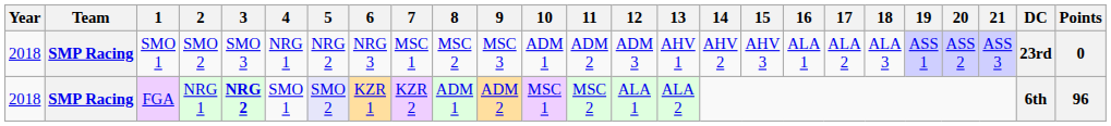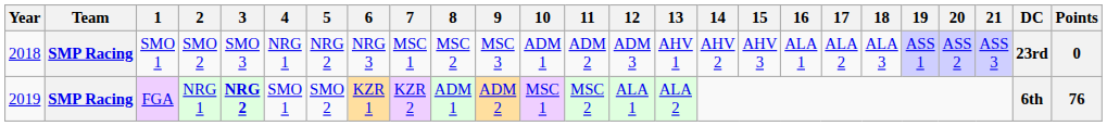 <table class="wikitable" style="text-align:center; font-size:85%">
 <tr>
 <th>Year</th>
 <th>Team</th>
 <th>1</th>
 <th>2</th>
 <th>3</th>
 <th>4</th>
 <th>5</th>
 <th>6</th>
 <th>7</th>
 <th>8</th>
 <th>9</th>
 <th>10</th>
 <th>11</th>
 <th>12</th>
 <th>13</th>
 <th>14</th>
 <th>15</th>
 <th>16</th>
 <th>17</th>
 <th>18</th>
 <th>19</th>
 <th>20</th>
 <th>21</th>
 <th>DC</th>
 <th>Points</th>
 </tr>
 <tr>
 <td><a href='#'>2018</a></td>
 <th nowrap><a href='#'>SMP Racing</a></th>
 <td><a href='#'>SMO<br>1</a></td>
 <td><a href='#'>SMO<br>2</a></td>
 <td><a href='#'>SMO<br>3</a></td>
 <td><a href='#'>NRG<br>1</a></td>
 <td><a href='#'>NRG<br>2</a></td>
 <td><a href='#'>NRG<br>3</a></td>
 <td><a href='#'>MSC<br>1</a></td>
 <td><a href='#'>MSC<br>2</a></td>
 <td><a href='#'>MSC<br>3</a></td>
 <td><a href='#'>ADM<br>1</a></td>
 <td><a href='#'>ADM<br>2</a></td>
 <td><a href='#'>ADM<br>3</a></td>
 <td><a href='#'>AHV<br>1</a></td>
 <td><a href='#'>AHV<br>2</a></td>
 <td><a href='#'>AHV<br>3</a></td>
 <td><a href='#'>ALA<br>1</a></td>
 <td><a href='#'>ALA<br>2</a></td>
 <td><a href='#'>ALA<br>3</a></td>
 <td style="background:#CFCFFF;"><a href='#'>ASS<br>1</a><br></td>
 <td style="background:#CFCFFF;"><a href='#'>ASS<br>2</a><br></td>
 <td style="background:#CFCFFF;"><a href='#'>ASS<br>3</a><br></td>
 <th>23rd</th>
 <th>0</th>
 </tr>
 <tr>
-<td><a href='#'>2018</a></td>
+<td><a href='#'>2019</a></td>
 <th nowrap><a href='#'>SMP Racing</a></th>
 <td style="background:#EFCFFF;"><a href='#'>FGA</a><br></td>
 <td style="background:#dfffdf;"><a href='#'>NRG<br>1</a><br></td>
 <td style="background:#dfffdf;"><strong><a href='#'>NRG<br>2</a><br></strong></td>
 <td><a href='#'>SMO<br>1</a></td>
-<td style="background: lavender;"><a href='#'>SMO<br>2</a></td>
+<td><a href='#'>SMO<br>2</a></td>
 <td style="background:#ffdf9f;"><a href='#'>KZR<br>1</a><br></td>
 <td style="background:#EFCFFF;"><a href='#'>KZR<br>2</a><br></td>
 <td style="background:#dfffdf;"><a href='#'>ADM<br>1</a><br></td>
 <td style="background:#ffdf9f;"><a href='#'>ADM<br>2</a><br></td>
 <td style="background:#EFCFFF;"><a href='#'>MSC<br>1</a><br></td>
 <td style="background:#dfffdf;"><a href='#'>MSC<br>2</a><br></td>
 <td style="background:#dfffdf;"><a href='#'>ALA<br>1</a><br></td>
 <td style="background:#dfffdf;"><a href='#'>ALA<br>2</a><br></td>
 <td colspan=8></td>
 <th>6th</th>
-<th>96</th>
+<th>76</th>
 </tr>
 </table>
